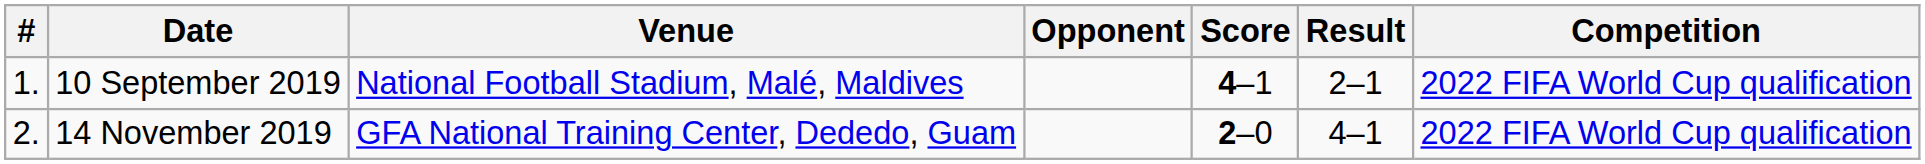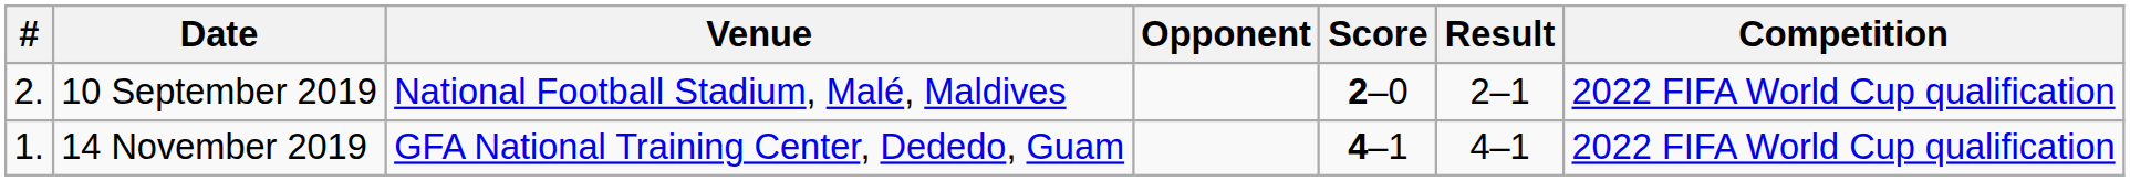 <table class="wikitable" style="font-size:90%">
 <tr>
 <th>#</th>
 <th>Date</th>
 <th>Venue</th>
 <th>Opponent</th>
 <th>Score</th>
 <th>Result</th>
 <th>Competition</th>
 </tr>
 <tr>
-<td>1.</td>
+<td>2.</td>
 <td>10 September 2019</td>
 <td><a href='#'>National Football Stadium</a>, <a href='#'>Malé</a>, <a href='#'>Maldives</a></td>
 <td></td>
-<td align=center><strong>4</strong>–1</td>
+<td align=center><strong>2</strong>–0</td>
 <td align=center>2–1</td>
 <td><a href='#'>2022 FIFA World Cup qualification</a></td>
 </tr>
 <tr>
-<td>2.</td>
+<td>1.</td>
 <td>14 November 2019</td>
 <td><a href='#'>GFA National Training Center</a>, <a href='#'>Dededo</a>, <a href='#'>Guam</a></td>
 <td></td>
-<td align=center><strong>2</strong>–0</td>
+<td align=center><strong>4</strong>–1</td>
 <td align=center>4–1</td>
 <td><a href='#'>2022 FIFA World Cup qualification</a></td>
 </tr>
 </table>
